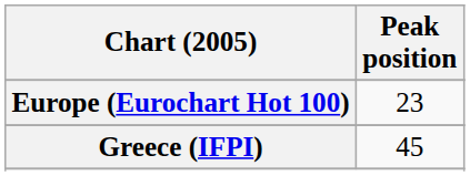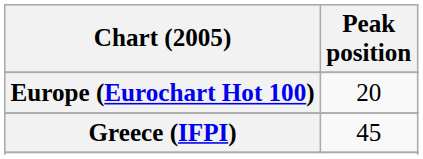 <table class="wikitable sortable plainrowheaders" style="text-align:center">
 <tr>
 <th>Chart (2005)</th>
 <th>Peak<br>position</th>
 </tr>
 <tr>
 </tr>
 <tr>
 </tr>
 <tr>
 </tr>
 <tr>
 </tr>
 <tr>
 <th scope="row">Europe (<a href='#'>Eurochart Hot 100</a>)</th>
-<td>23</td>
+<td>20</td>
 </tr>
 <tr>
 </tr>
 <tr>
 </tr>
 <tr>
 <th scope="row">Greece (<a href='#'>IFPI</a>)</th>
 <td>45</td>
 </tr>
 <tr>
 </tr>
 <tr>
 </tr>
 <tr>
 </tr>
 <tr>
 </tr>
 <tr>
 </tr>
 <tr>
 </tr>
 <tr>
 </tr>
 <tr>
 </tr>
 <tr>
 </tr>
 <tr>
 </tr>
 <tr>
 </tr>
 <tr>
 </tr>
 <tr>
 </tr>
 </table>
